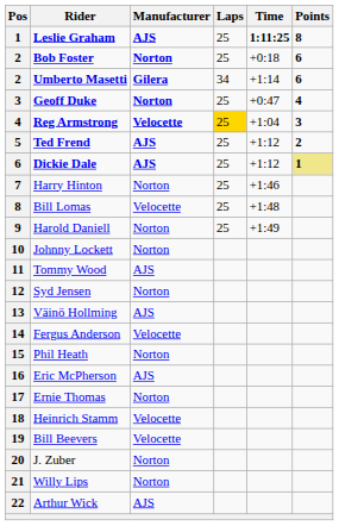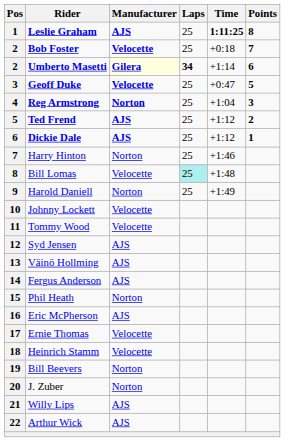 <table class="wikitable" style="font-size: 95%;">
 <tr>
 <th>Pos</th>
 <th>Rider</th>
 <th>Manufacturer</th>
 <th>Laps</th>
 <th>Time</th>
 <th>Points</th>
 </tr>
 <tr>
 <th>1</th>
 <td> <strong><a href='#'>Leslie Graham</a></strong></td>
 <td><strong><a href='#'>AJS</a></strong></td>
 <td>25</td>
 <td><strong>1:11:25</strong></td>
 <td><strong>8</strong></td>
 </tr>
 <tr>
 <th>2</th>
 <td> <strong><a href='#'>Bob Foster</a></strong></td>
-<td><strong><a href='#'>Norton</a></strong></td>
+<td><strong><a href='#'>Velocette</a></strong></td>
 <td>25</td>
 <td>+0:18</td>
-<td><strong>6</strong></td>
+<td><strong>7</strong></td>
 </tr>
 <tr>
 <th>2</th>
 <td> <strong><a href='#'>Umberto Masetti</a></strong></td>
-<td><strong><a href='#'>Gilera</a></strong></td>
-<td>34</td>
+<td style="background: lightyellow;"><strong><a href='#'>Gilera</a></strong></td>
+<td><strong>34</strong></td>
 <td>+1:14</td>
 <td><strong>6</strong></td>
 </tr>
 <tr>
 <th>3</th>
 <td> <strong><a href='#'>Geoff Duke</a></strong></td>
-<td><strong><a href='#'>Norton</a></strong></td>
+<td><strong><a href='#'>Velocette</a></strong></td>
 <td>25</td>
 <td>+0:47</td>
-<td><strong>4</strong></td>
+<td><strong>5</strong></td>
 </tr>
 <tr>
 <th>4</th>
 <td> <strong><a href='#'>Reg Armstrong</a></strong></td>
-<td><strong><a href='#'>Velocette</a></strong></td>
-<td style="background: gold;">25</td>
+<td><strong><a href='#'>Norton</a></strong></td>
+<td>25</td>
 <td>+1:04</td>
 <td><strong>3</strong></td>
 </tr>
 <tr>
 <th>5</th>
 <td> <strong><a href='#'>Ted Frend</a></strong></td>
 <td><strong><a href='#'>AJS</a></strong></td>
 <td>25</td>
 <td>+1:12</td>
 <td><strong>2</strong></td>
 </tr>
 <tr>
 <th>6</th>
 <td> <strong><a href='#'>Dickie Dale</a></strong></td>
 <td><strong><a href='#'>AJS</a></strong></td>
 <td>25</td>
 <td>+1:12</td>
-<td style="background: khaki;"><strong>1</strong></td>
+<td><strong>1</strong></td>
 </tr>
 <tr>
 <th>7</th>
 <td> <a href='#'>Harry Hinton</a></td>
 <td><a href='#'>Norton</a></td>
 <td>25</td>
 <td>+1:46</td>
 <td></td>
 </tr>
 <tr>
 <th>8</th>
 <td> <a href='#'>Bill Lomas</a></td>
 <td><a href='#'>Velocette</a></td>
-<td>25</td>
+<td style="background: paleturquoise;">25</td>
 <td>+1:48</td>
 <td></td>
 </tr>
 <tr>
 <th>9</th>
 <td> <a href='#'>Harold Daniell</a></td>
 <td><a href='#'>Norton</a></td>
 <td>25</td>
 <td>+1:49</td>
 <td></td>
 </tr>
 <tr>
 <th>10</th>
 <td> <a href='#'>Johnny Lockett</a></td>
-<td><a href='#'>Norton</a></td>
+<td><a href='#'>Velocette</a></td>
 <td></td>
 <td></td>
 <td></td>
 </tr>
 <tr>
 <th>11</th>
 <td> <a href='#'>Tommy Wood</a></td>
-<td><a href='#'>AJS</a></td>
+<td><a href='#'>Velocette</a></td>
 <td></td>
 <td></td>
 <td></td>
 </tr>
 <tr>
 <th>12</th>
 <td> <a href='#'>Syd Jensen</a></td>
-<td><a href='#'>Norton</a></td>
+<td><a href='#'>AJS</a></td>
 <td></td>
 <td></td>
 <td></td>
 </tr>
 <tr>
 <th>13</th>
 <td> <a href='#'>Väinö Hollming</a></td>
 <td><a href='#'>AJS</a></td>
 <td></td>
 <td></td>
 <td></td>
 </tr>
 <tr>
 <th>14</th>
 <td> <a href='#'>Fergus Anderson</a></td>
-<td><a href='#'>Velocette</a></td>
+<td><a href='#'>AJS</a></td>
 <td></td>
 <td></td>
 <td></td>
 </tr>
 <tr>
 <th>15</th>
 <td> <a href='#'>Phil Heath</a></td>
 <td><a href='#'>Norton</a></td>
 <td></td>
 <td></td>
 <td></td>
 </tr>
 <tr>
 <th>16</th>
 <td> <a href='#'>Eric McPherson</a></td>
 <td><a href='#'>AJS</a></td>
 <td></td>
 <td></td>
 <td></td>
 </tr>
 <tr>
 <th>17</th>
 <td> <a href='#'>Ernie Thomas</a></td>
-<td><a href='#'>Norton</a></td>
+<td><a href='#'>Velocette</a></td>
 <td></td>
 <td></td>
 <td></td>
 </tr>
 <tr>
 <th>18</th>
 <td> <a href='#'>Heinrich Stamm</a></td>
 <td><a href='#'>Velocette</a></td>
 <td></td>
 <td></td>
 <td></td>
 </tr>
 <tr>
 <th>19</th>
 <td> <a href='#'>Bill Beevers</a></td>
-<td><a href='#'>Velocette</a></td>
+<td><a href='#'>Norton</a></td>
 <td></td>
 <td></td>
 <td></td>
 </tr>
 <tr>
 <th>20</th>
 <td> J. Zuber</td>
 <td><a href='#'>Norton</a></td>
 <td></td>
 <td></td>
 <td></td>
 </tr>
 <tr>
 <th>21</th>
 <td> <a href='#'>Willy Lips</a></td>
-<td><a href='#'>Norton</a></td>
+<td><a href='#'>AJS</a></td>
 <td></td>
 <td></td>
 <td></td>
 </tr>
 <tr>
 <th>22</th>
 <td> <a href='#'>Arthur Wick</a></td>
 <td><a href='#'>AJS</a></td>
 <td></td>
 <td></td>
 <td></td>
 </tr>
 <tr>
 <th colspan=6></th>
 </tr>
 </table>
